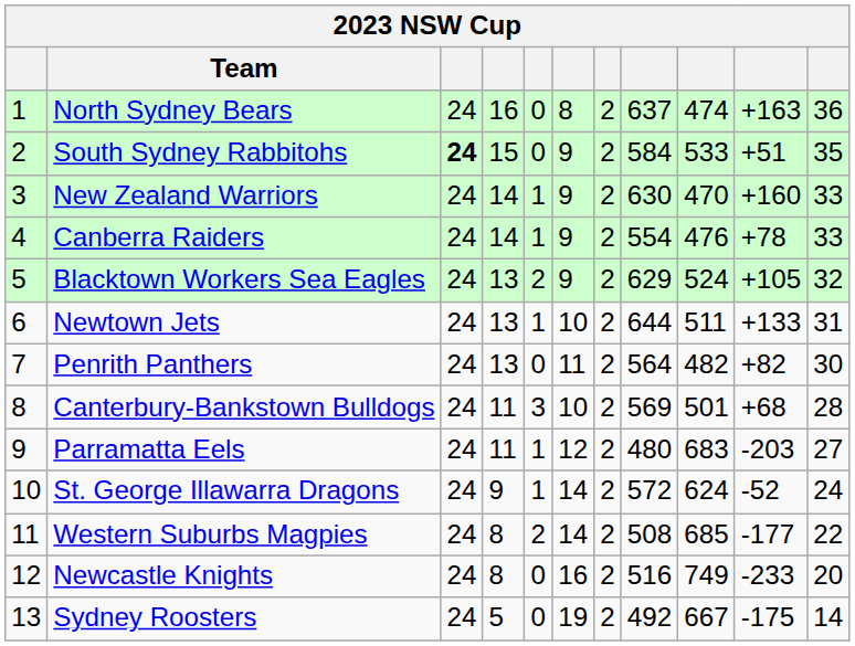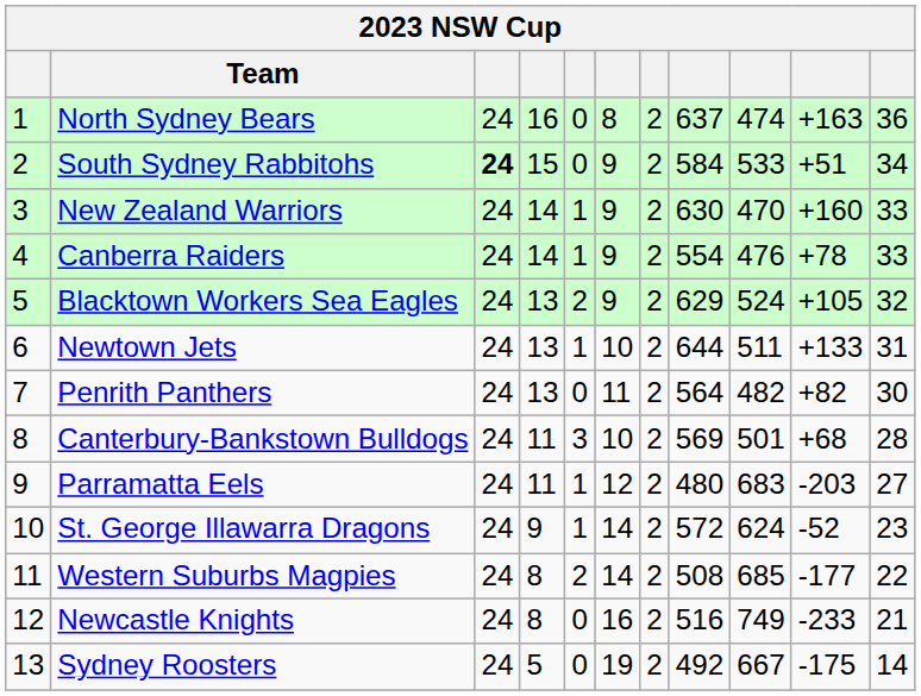 <table class="wikitable">
 <tr>
 <th colspan="11">2023 NSW Cup</th>
 </tr>
 <tr>
 <th></th>
 <th>Team</th>
 <th></th>
 <th></th>
 <th></th>
 <th></th>
 <th></th>
 <th></th>
 <th></th>
 <th></th>
 <th></th>
 </tr>
 <tr style="background: #ccffcc;">
 <td>1</td>
 <td> <a href='#'>North Sydney Bears</a></td>
 <td>24</td>
 <td>16</td>
 <td>0</td>
 <td>8</td>
 <td>2</td>
 <td>637</td>
 <td>474</td>
 <td>+163</td>
 <td>36</td>
 </tr>
 <tr style="background: #ccffcc;">
 <td>2</td>
 <td> <a href='#'>South Sydney Rabbitohs</a></td>
 <td><strong>24</strong></td>
 <td>15</td>
 <td>0</td>
 <td>9</td>
 <td>2</td>
 <td>584</td>
 <td>533</td>
 <td>+51</td>
-<td>35</td>
+<td>34</td>
 </tr>
 <tr style="background: #ccffcc;">
 <td>3</td>
 <td> <a href='#'>New Zealand Warriors</a></td>
 <td>24</td>
 <td>14</td>
 <td>1</td>
 <td>9</td>
 <td>2</td>
 <td>630</td>
 <td>470</td>
 <td>+160</td>
 <td>33</td>
 </tr>
 <tr style="background: #ccffcc;">
 <td>4</td>
 <td> <a href='#'>Canberra Raiders</a></td>
 <td>24</td>
 <td>14</td>
 <td>1</td>
 <td>9</td>
 <td>2</td>
 <td>554</td>
 <td>476</td>
 <td>+78</td>
 <td>33</td>
 </tr>
 <tr style="background: #ccffcc;">
 <td>5</td>
 <td> <a href='#'>Blacktown Workers Sea Eagles</a></td>
 <td>24</td>
 <td>13</td>
 <td>2</td>
 <td>9</td>
 <td>2</td>
 <td>629</td>
 <td>524</td>
 <td>+105</td>
 <td>32</td>
 </tr>
 <tr>
 <td>6</td>
 <td> <a href='#'>Newtown Jets</a></td>
 <td>24</td>
 <td>13</td>
 <td>1</td>
 <td>10</td>
 <td>2</td>
 <td>644</td>
 <td>511</td>
 <td>+133</td>
 <td>31</td>
 </tr>
 <tr>
 <td>7</td>
 <td> <a href='#'>Penrith Panthers</a></td>
 <td>24</td>
 <td>13</td>
 <td>0</td>
 <td>11</td>
 <td>2</td>
 <td>564</td>
 <td>482</td>
 <td>+82</td>
 <td>30</td>
 </tr>
 <tr>
 <td>8</td>
 <td> <a href='#'>Canterbury-Bankstown Bulldogs</a></td>
 <td>24</td>
 <td>11</td>
 <td>3</td>
 <td>10</td>
 <td>2</td>
 <td>569</td>
 <td>501</td>
 <td>+68</td>
 <td>28</td>
 </tr>
 <tr>
 <td>9</td>
 <td> <a href='#'>Parramatta Eels</a></td>
 <td>24</td>
 <td>11</td>
 <td>1</td>
 <td>12</td>
 <td>2</td>
 <td>480</td>
 <td>683</td>
 <td>-203</td>
 <td>27</td>
 </tr>
 <tr>
 <td>10</td>
 <td> <a href='#'>St. George Illawarra Dragons</a></td>
 <td>24</td>
 <td>9</td>
 <td>1</td>
 <td>14</td>
 <td>2</td>
 <td>572</td>
 <td>624</td>
 <td>-52</td>
-<td>24</td>
+<td>23</td>
 </tr>
 <tr>
 <td>11</td>
 <td> <a href='#'>Western Suburbs Magpies</a></td>
 <td>24</td>
 <td>8</td>
 <td>2</td>
 <td>14</td>
 <td>2</td>
 <td>508</td>
 <td>685</td>
 <td>-177</td>
 <td>22</td>
 </tr>
 <tr>
 <td>12</td>
 <td> <a href='#'>Newcastle Knights</a></td>
 <td>24</td>
 <td>8</td>
 <td>0</td>
 <td>16</td>
 <td>2</td>
 <td>516</td>
 <td>749</td>
 <td>-233</td>
-<td>20</td>
+<td>21</td>
 </tr>
 <tr>
 <td>13</td>
 <td> <a href='#'>Sydney Roosters</a></td>
 <td>24</td>
 <td>5</td>
 <td>0</td>
 <td>19</td>
 <td>2</td>
 <td>492</td>
 <td>667</td>
 <td>-175</td>
 <td>14</td>
 </tr>
 </table>
